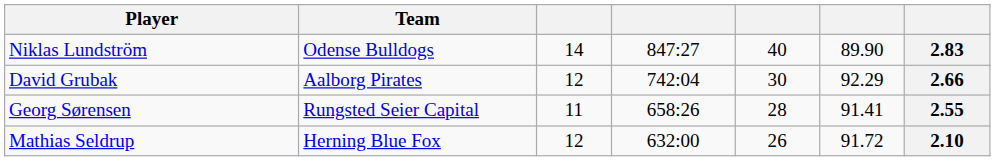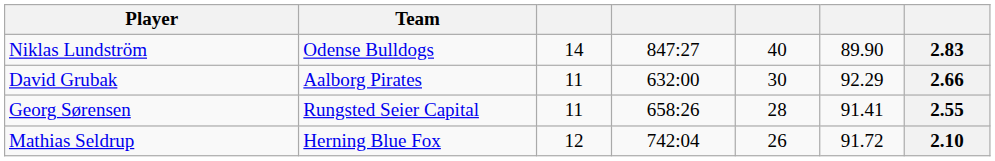 <table class="wikitable sortable" style="text-align: center">
 <tr>
 <th style="width: 15em;">Player</th>
 <th style="width: 12em;">Team</th>
 <th style="width: 3.5em;"></th>
 <th style="width: 6em;"></th>
 <th style="width: 4em;"></th>
 <th style="width: 4em;"></th>
 <th style="width: 4em;"></th>
 </tr>
 <tr>
 <td style="text-align:left;"> <a href='#'>Niklas Lundström</a></td>
 <td style="text-align:left;"><a href='#'>Odense Bulldogs</a></td>
 <td>14</td>
 <td>847:27</td>
 <td>40</td>
 <td>89.90</td>
 <th>2.83</th>
 </tr>
 <tr>
 <td style="text-align:left;"> <a href='#'>David Grubak</a></td>
 <td style="text-align:left;"><a href='#'>Aalborg Pirates</a></td>
-<td>12</td>
-<td>742:04</td>
+<td>11</td>
+<td>632:00</td>
 <td>30</td>
 <td>92.29</td>
 <th>2.66</th>
 </tr>
 <tr>
 <td style="text-align:left;"> <a href='#'>Georg Sørensen</a></td>
 <td style="text-align:left;"><a href='#'>Rungsted Seier Capital</a></td>
 <td>11</td>
 <td>658:26</td>
 <td>28</td>
 <td>91.41</td>
 <th>2.55</th>
 </tr>
 <tr>
 <td style="text-align:left;"> <a href='#'>Mathias Seldrup</a></td>
 <td style="text-align:left;"><a href='#'>Herning Blue Fox</a></td>
 <td>12</td>
-<td>632:00</td>
+<td>742:04</td>
 <td>26</td>
 <td>91.72</td>
 <th>2.10</th>
 </tr>
 </table>
